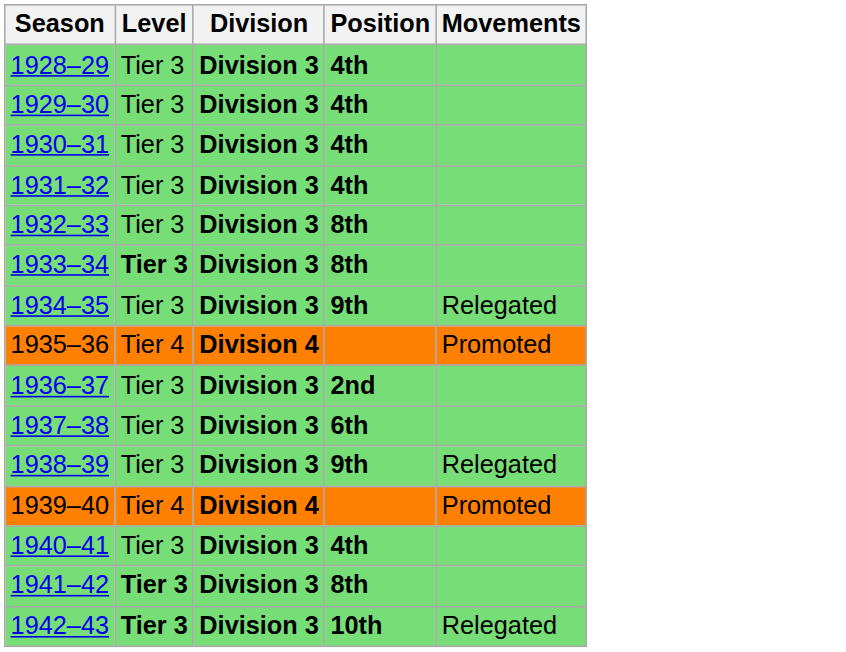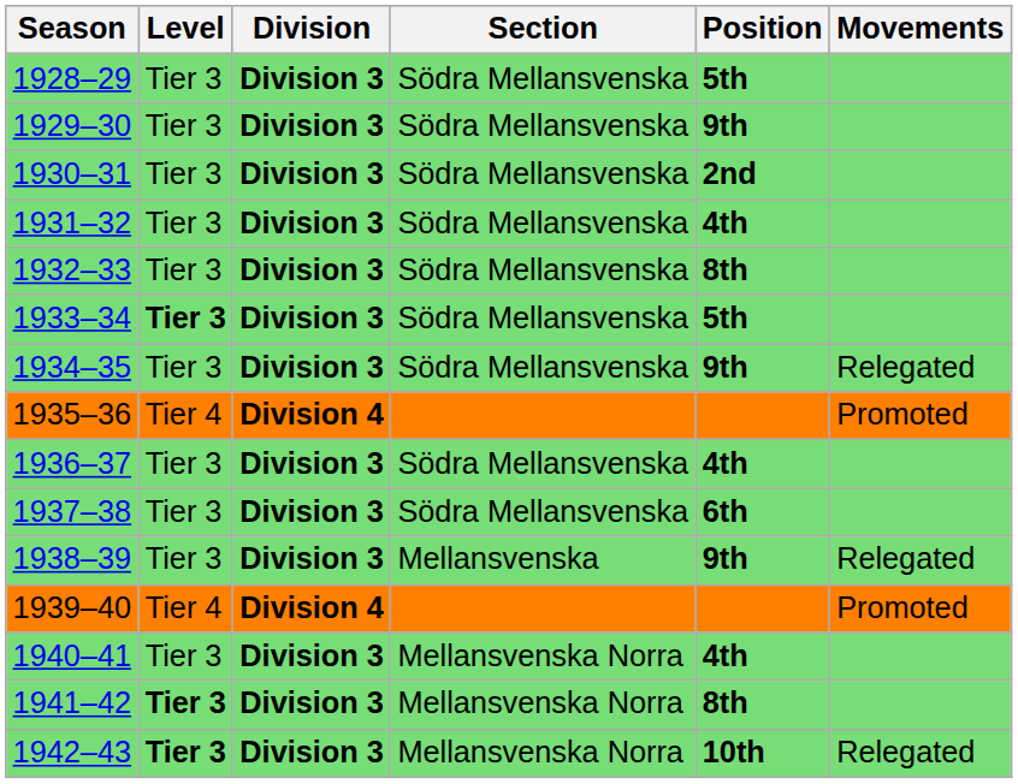 <table class="wikitable">
 <tr style="background:#f0f6fa;">
 <th>Season</th>
 <th>Level</th>
 <th>Division</th>
+<th>Section</th>
 <th>Position</th>
 <th>Movements</th>
 </tr>
 <tr>
 <td style="background:#77DD77;"><a href='#'>1928–29</a></td>
 <td style="background:#77DD77;">Tier 3</td>
 <td style="background:#77DD77;"><strong>Division 3</strong></td>
-<td style="background:#77DD77;"><strong>4th</strong></td>
+<td style="background:#77DD77;">Södra Mellansvenska</td>
+<td style="background:#77DD77;"><strong>5th</strong></td>
 <td style="background:#77DD77;"></td>
 </tr>
 <tr>
 <td style="background:#77DD77;"><a href='#'>1929–30</a></td>
 <td style="background:#77DD77;">Tier 3</td>
 <td style="background:#77DD77;"><strong>Division 3</strong></td>
-<td style="background:#77DD77;"><strong>4th</strong></td>
+<td style="background:#77DD77;">Södra Mellansvenska</td>
+<td style="background:#77DD77;"><strong>9th</strong></td>
 <td style="background:#77DD77;"></td>
 </tr>
 <tr>
 <td style="background:#77DD77;"><a href='#'>1930–31</a></td>
 <td style="background:#77DD77;">Tier 3</td>
 <td style="background:#77DD77;"><strong>Division 3</strong></td>
-<td style="background:#77DD77;"><strong>4th</strong></td>
+<td style="background:#77DD77;">Södra Mellansvenska</td>
+<td style="background:#77DD77;"><strong>2nd</strong></td>
 <td style="background:#77DD77;"></td>
 </tr>
 <tr>
 <td style="background:#77DD77;"><a href='#'>1931–32</a></td>
 <td style="background:#77DD77;">Tier 3</td>
 <td style="background:#77DD77;"><strong>Division 3</strong></td>
+<td style="background:#77DD77;">Södra Mellansvenska</td>
 <td style="background:#77DD77;"><strong>4th</strong></td>
 <td style="background:#77DD77;"></td>
 </tr>
 <tr>
 <td style="background:#77DD77;"><a href='#'>1932–33</a></td>
 <td style="background:#77DD77;">Tier 3</td>
 <td style="background:#77DD77;"><strong>Division 3</strong></td>
+<td style="background:#77DD77;">Södra Mellansvenska</td>
 <td style="background:#77DD77;"><strong>8th</strong></td>
 <td style="background:#77DD77;"></td>
 </tr>
 <tr>
 <td style="background:#77DD77;"><a href='#'>1933–34</a></td>
 <td style="background:#77DD77;"><strong>Tier 3</strong></td>
 <td style="background:#77DD77;"><strong>Division 3</strong></td>
-<td style="background:#77DD77;"><strong>8th</strong></td>
+<td style="background:#77DD77;">Södra Mellansvenska</td>
+<td style="background:#77DD77;"><strong>5th</strong></td>
 <td style="background:#77DD77;"></td>
 </tr>
 <tr>
 <td style="background:#77DD77;"><a href='#'>1934–35</a></td>
 <td style="background:#77DD77;">Tier 3</td>
 <td style="background:#77DD77;"><strong>Division 3</strong></td>
+<td style="background:#77DD77;">Södra Mellansvenska</td>
 <td style="background:#77DD77;"><strong>9th</strong></td>
 <td style="background:#77DD77;">Relegated</td>
 </tr>
 <tr>
 <td style="background:#FF7F00;">1935–36</td>
 <td style="background:#FF7F00;">Tier 4</td>
 <td style="background:#FF7F00;"><strong>Division 4</strong></td>
 <td style="background:#FF7F00;"></td>
+<td style="background:#FF7F00;"></td>
 <td style="background:#FF7F00;">Promoted</td>
 </tr>
 <tr>
 <td style="background:#77DD77;"><a href='#'>1936–37</a></td>
 <td style="background:#77DD77;">Tier 3</td>
 <td style="background:#77DD77;"><strong>Division 3</strong></td>
-<td style="background:#77DD77;"><strong>2nd</strong></td>
+<td style="background:#77DD77;">Södra Mellansvenska</td>
+<td style="background:#77DD77;"><strong>4th</strong></td>
 <td style="background:#77DD77;"></td>
 </tr>
 <tr>
 <td style="background:#77DD77;"><a href='#'>1937–38</a></td>
 <td style="background:#77DD77;">Tier 3</td>
 <td style="background:#77DD77;"><strong>Division 3</strong></td>
+<td style="background:#77DD77;">Södra Mellansvenska</td>
 <td style="background:#77DD77;"><strong>6th</strong></td>
 <td style="background:#77DD77;"></td>
 </tr>
 <tr>
 <td style="background:#77DD77;"><a href='#'>1938–39</a></td>
 <td style="background:#77DD77;">Tier 3</td>
 <td style="background:#77DD77;"><strong>Division 3</strong></td>
+<td style="background:#77DD77;">Mellansvenska</td>
 <td style="background:#77DD77;"><strong>9th</strong></td>
 <td style="background:#77DD77;">Relegated</td>
 </tr>
 <tr>
 <td style="background:#FF7F00;">1939–40</td>
 <td style="background:#FF7F00;">Tier 4</td>
 <td style="background:#FF7F00;"><strong>Division 4</strong></td>
 <td style="background:#FF7F00;"></td>
+<td style="background:#FF7F00;"></td>
 <td style="background:#FF7F00;">Promoted</td>
 </tr>
 <tr>
 <td style="background:#77DD77;"><a href='#'>1940–41</a></td>
 <td style="background:#77DD77;">Tier 3</td>
 <td style="background:#77DD77;"><strong>Division 3</strong></td>
+<td style="background:#77DD77;">Mellansvenska Norra</td>
 <td style="background:#77DD77;"><strong>4th</strong></td>
 <td style="background:#77DD77;"></td>
 </tr>
 <tr>
 <td style="background:#77DD77;"><a href='#'>1941–42</a></td>
 <td style="background:#77DD77;"><strong>Tier 3</strong></td>
 <td style="background:#77DD77;"><strong>Division 3</strong></td>
+<td style="background:#77DD77;">Mellansvenska Norra</td>
 <td style="background:#77DD77;"><strong>8th</strong></td>
 <td style="background:#77DD77;"></td>
 </tr>
 <tr>
 <td style="background:#77DD77;"><a href='#'>1942–43</a></td>
 <td style="background:#77DD77;"><strong>Tier 3</strong></td>
 <td style="background:#77DD77;"><strong>Division 3</strong></td>
+<td style="background:#77DD77;">Mellansvenska Norra</td>
 <td style="background:#77DD77;"><strong>10th</strong></td>
 <td style="background:#77DD77;">Relegated</td>
 </tr>
 </table>
